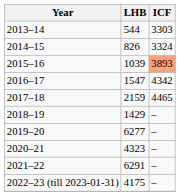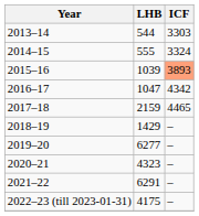 <table class="wikitable">
 <tr>
 <th>Year</th>
 <th>LHB</th>
 <th>ICF</th>
 </tr>
 <tr>
 <td>2013–14</td>
 <td>544</td>
 <td>3303</td>
 </tr>
 <tr>
 <td>2014–15</td>
-<td>826</td>
+<td>555</td>
 <td>3324</td>
 </tr>
 <tr>
 <td>2015–16</td>
 <td>1039</td>
 <td style="background: lightsalmon;">3893</td>
 </tr>
 <tr>
 <td>2016–17</td>
-<td>1547</td>
+<td>1047</td>
 <td>4342</td>
 </tr>
 <tr>
 <td>2017–18</td>
 <td>2159</td>
 <td>4465</td>
 </tr>
 <tr>
 <td>2018–19</td>
 <td>1429</td>
 <td>–</td>
 </tr>
 <tr>
 <td>2019–20</td>
 <td>6277</td>
 <td>–</td>
 </tr>
 <tr>
 <td>2020–21</td>
 <td>4323</td>
 <td>–</td>
 </tr>
 <tr>
 <td>2021–22</td>
 <td>6291</td>
 <td>–</td>
 </tr>
 <tr>
 <td>2022–23 (till 2023-01-31)</td>
 <td>4175</td>
 <td>–</td>
 </tr>
 <tr>
 </tr>
 </table>
